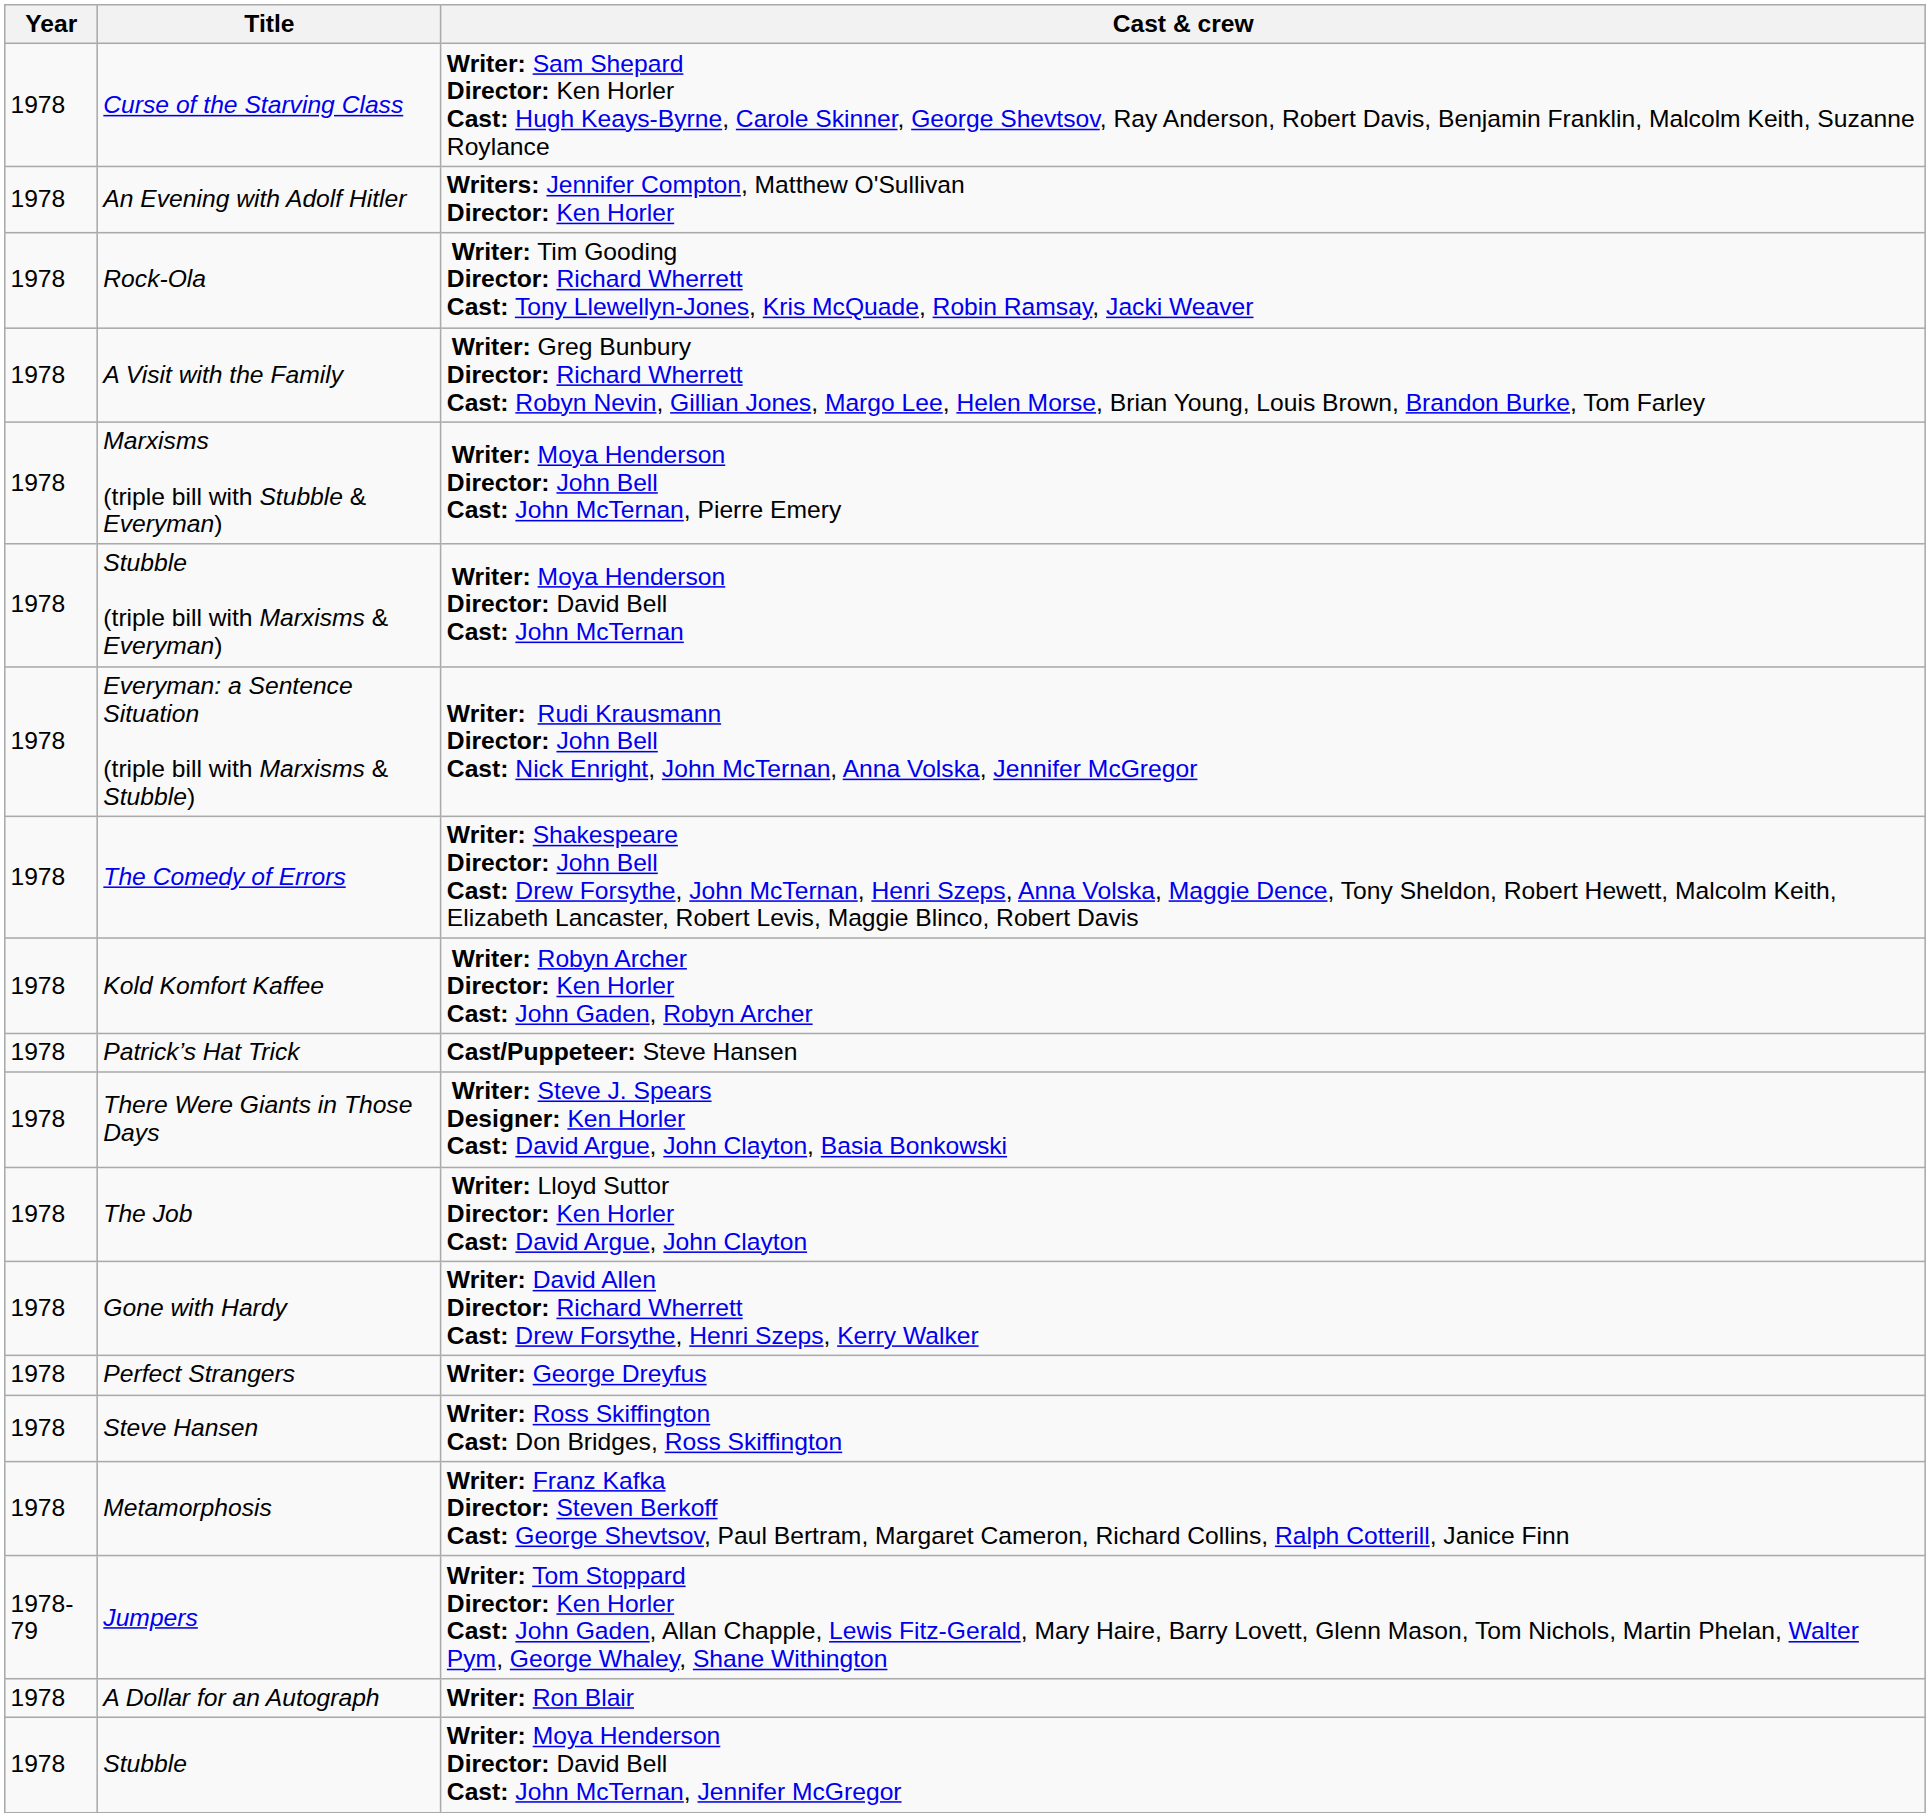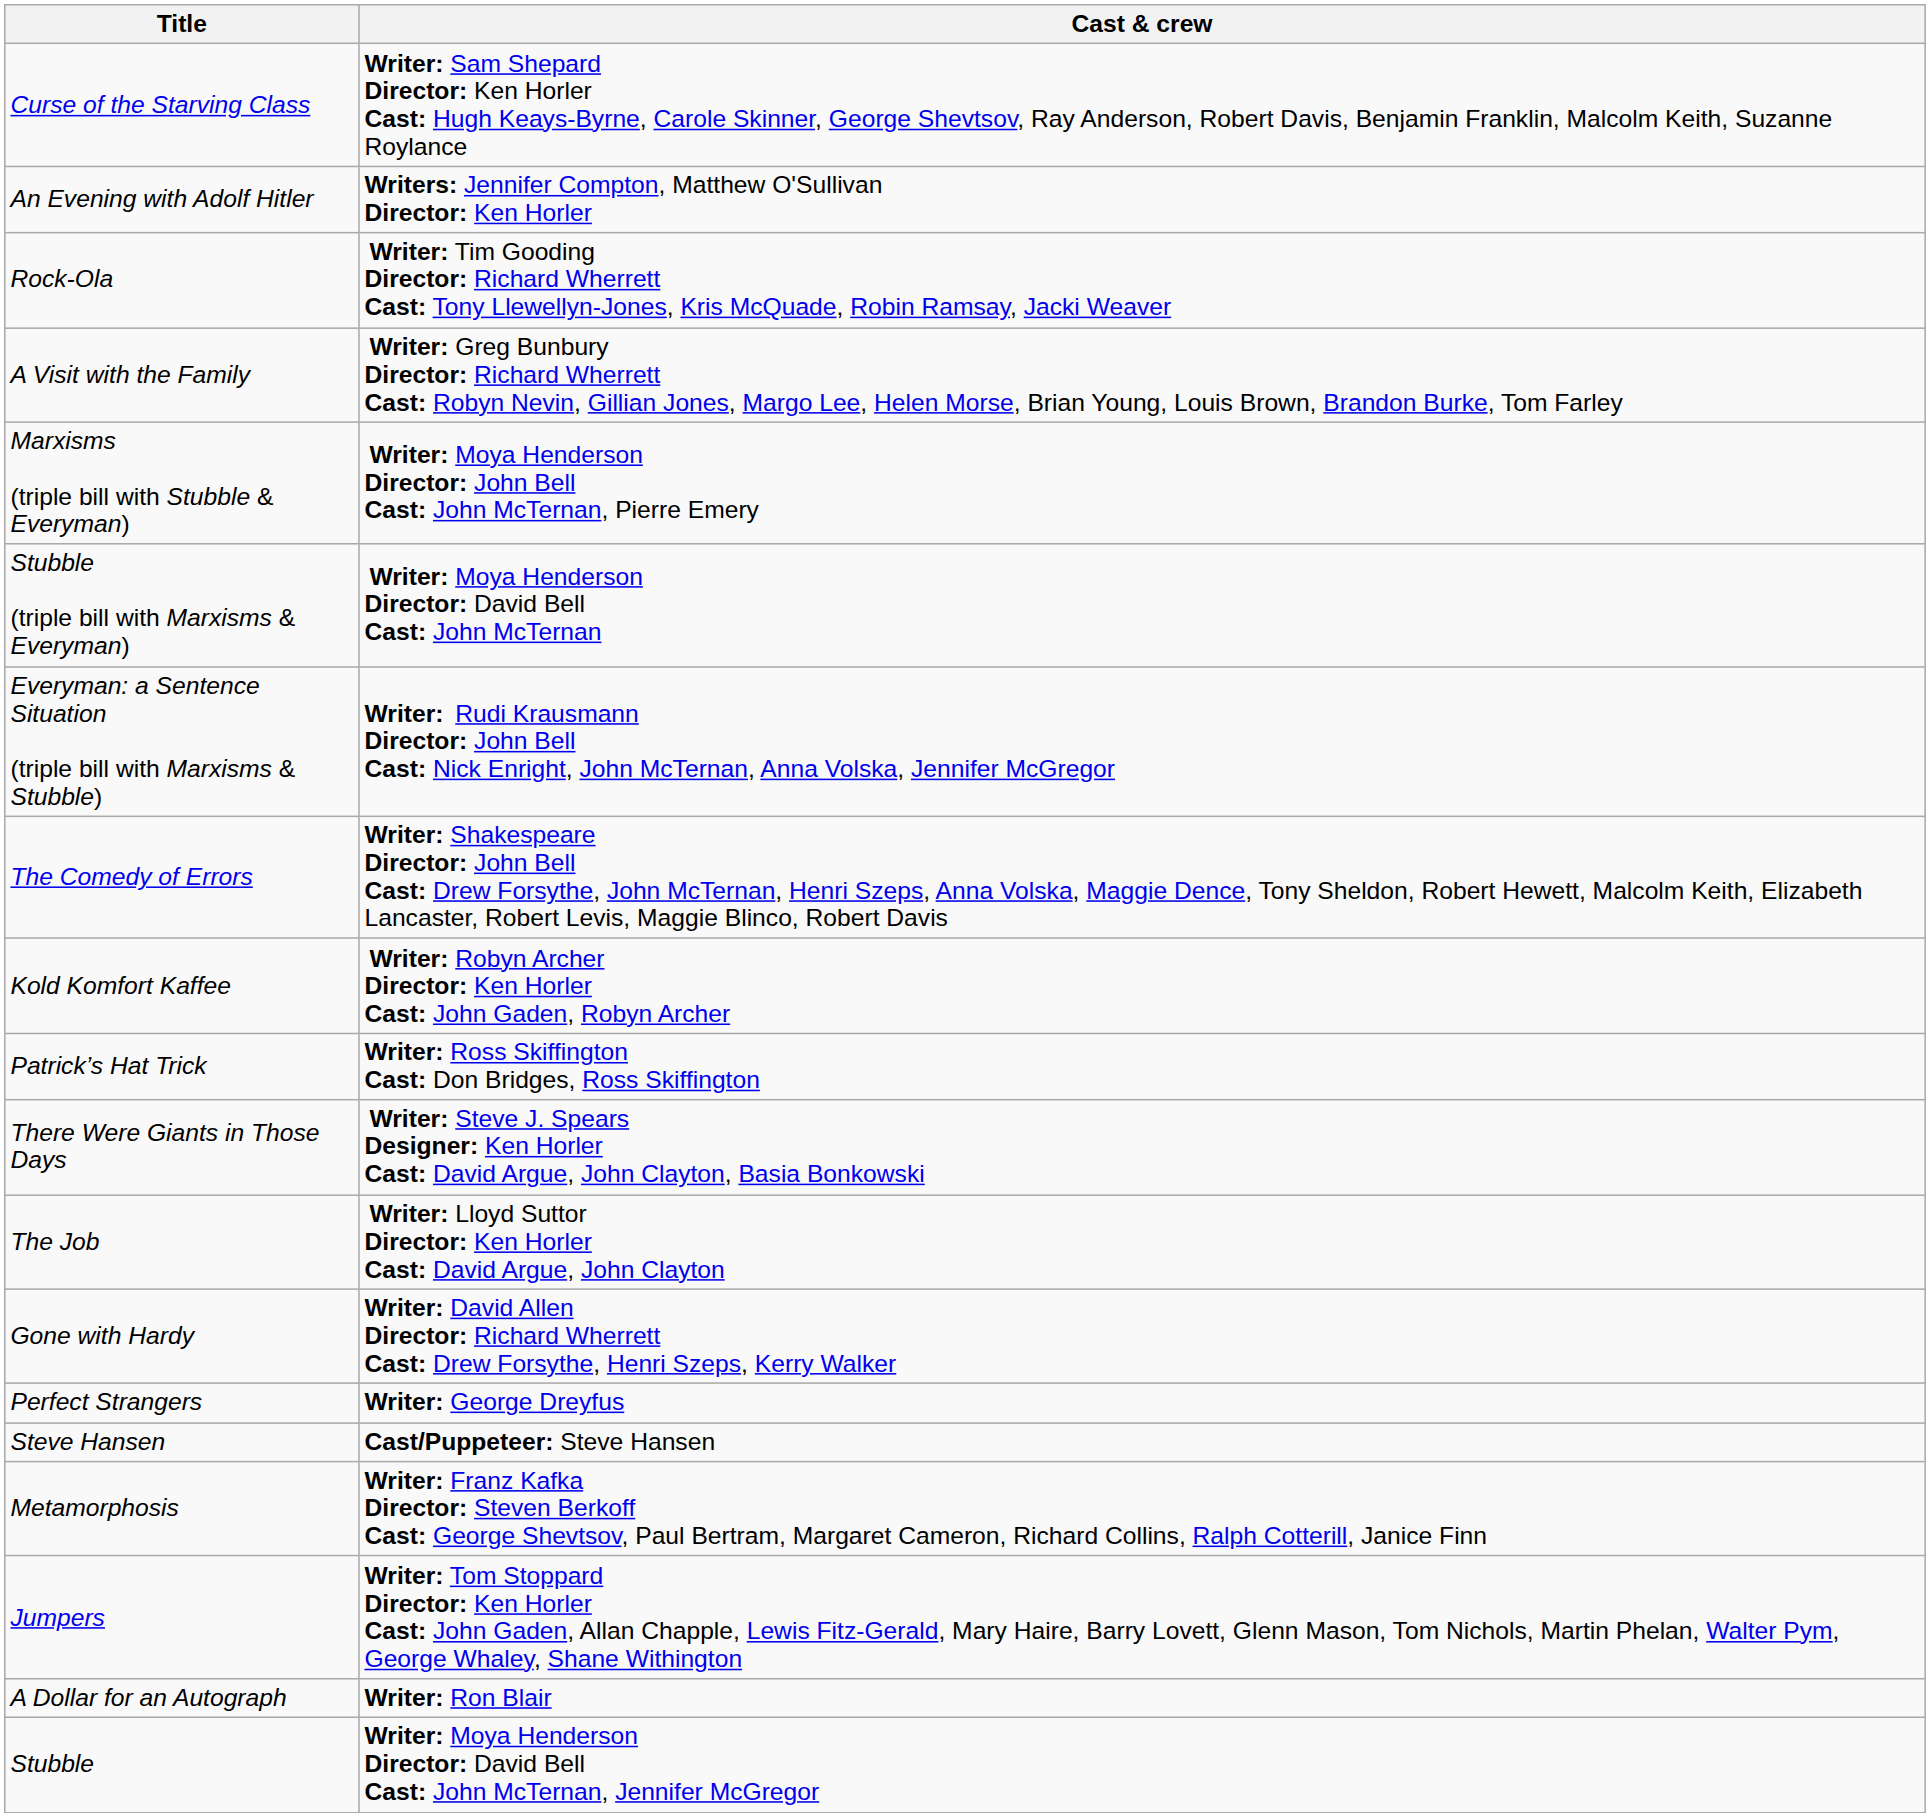 <table class="wikitable sortable">
 <tr>
-<th>Year</th>
 <th>Title</th>
 <th>Cast & crew</th>
 </tr>
 <tr>
-<td>1978</td>
 <td><em><a href='#'>Curse of the Starving Class</a></em></td>
 <td><strong>Writer:</strong> <a href='#'>Sam Shepard</a><br><strong>Director:</strong> Ken Horler<br><strong>Cast:</strong> <a href='#'>Hugh Keays-Byrne</a>, <a href='#'>Carole Skinner</a>, <a href='#'>George Shevtsov</a>, Ray Anderson, Robert Davis, Benjamin Franklin, Malcolm Keith, Suzanne Roylance</td>
 </tr>
 <tr>
-<td>1978</td>
 <td><em>An Evening with Adolf Hitler</em></td>
 <td><strong>Writers:</strong> <a href='#'>Jennifer Compton</a>, Matthew O'Sullivan<br><strong>Director:</strong> <a href='#'>Ken Horler</a></td>
 </tr>
 <tr>
-<td>1978</td>
 <td><em>Rock-Ola</em></td>
 <td> <strong>Writer:</strong> Tim Gooding<br><strong>Director:</strong> <a href='#'>Richard Wherrett</a><br><strong>Cast:</strong> <a href='#'>Tony Llewellyn-Jones</a>, <a href='#'>Kris McQuade</a>, <a href='#'>Robin Ramsay</a>, <a href='#'>Jacki Weaver</a></td>
 </tr>
 <tr>
-<td>1978</td>
 <td><em>A Visit with the Family</em> </td>
 <td> <strong>Writer:</strong> Greg Bunbury<br><strong>Director:</strong> <a href='#'>Richard Wherrett</a><br><strong>Cast:</strong> <a href='#'>Robyn Nevin</a>, <a href='#'>Gillian Jones</a>, <a href='#'>Margo Lee</a>, <a href='#'>Helen Morse</a>, Brian Young, Louis Brown, <a href='#'>Brandon Burke</a>, Tom Farley</td>
 </tr>
 <tr>
-<td>1978</td>
 <td><em>Marxisms </em><br><br>(triple bill with <em>Stubble</em> & <em>Everyman</em>)</td>
 <td> <strong>Writer:</strong> <a href='#'>Moya Henderson</a><br><strong>Director:</strong> <a href='#'>John Bell</a><br><strong>Cast:</strong> <a href='#'>John McTernan</a>, Pierre Emery</td>
 </tr>
 <tr>
-<td>1978</td>
 <td><em>Stubble</em><br><br>(triple bill with <em>Marxisms</em> & <em>Everyman</em>)</td>
 <td> <strong>Writer:</strong> <a href='#'>Moya Henderson</a><br><strong>Director:</strong> David Bell<br><strong>Cast:</strong> <a href='#'>John McTernan</a></td>
 </tr>
 <tr>
-<td>1978</td>
 <td><em>Everyman: a Sentence Situation</em><br><br>(triple bill with <em>Marxisms </em> & <em>Stubble</em>)</td>
 <td><strong>Writer:</strong>  <a href='#'>Rudi Krausmann</a><br><strong>Director:</strong> <a href='#'>John Bell</a><br><strong>Cast:</strong> <a href='#'>Nick Enright</a>, <a href='#'>John McTernan</a>, <a href='#'>Anna Volska</a>, <a href='#'>Jennifer McGregor</a></td>
 </tr>
 <tr>
-<td>1978</td>
 <td><em><a href='#'>The Comedy of Errors</a></em></td>
 <td><strong>Writer:</strong> <a href='#'>Shakespeare</a><br><strong>Director:</strong> <a href='#'>John Bell</a><br><strong>Cast:</strong> <a href='#'>Drew Forsythe</a>, <a href='#'>John McTernan</a>, <a href='#'>Henri Szeps</a>, <a href='#'>Anna Volska</a>, <a href='#'>Maggie Dence</a>, Tony Sheldon, Robert Hewett, Malcolm Keith, Elizabeth Lancaster, Robert Levis, Maggie Blinco, Robert Davis</td>
 </tr>
 <tr>
-<td>1978</td>
 <td><em>Kold Komfort Kaffee</em></td>
 <td> <strong>Writer:</strong> <a href='#'>Robyn Archer</a><br><strong>Director:</strong> <a href='#'>Ken Horler</a><br><strong>Cast:</strong> <a href='#'>John Gaden</a>, <a href='#'>Robyn Archer</a></td>
 </tr>
 <tr>
-<td>1978</td>
 <td><em>Patrick’s Hat Trick</em></td>
-<td><strong>Cast/Puppeteer:</strong> Steve Hansen</td>
+<td><strong>Writer:</strong> <a href='#'>Ross Skiffington</a><br><strong>Cast:</strong> Don Bridges, <a href='#'>Ross Skiffington</a></td>
 </tr>
 <tr>
-<td>1978</td>
 <td><em>There Were Giants in Those Days</em> </td>
 <td> <strong>Writer:</strong> <a href='#'>Steve J. Spears</a><br><strong>Designer:</strong> <a href='#'>Ken Horler</a><br><strong>Cast:</strong> <a href='#'>David Argue</a>, <a href='#'>John Clayton</a>, <a href='#'>Basia Bonkowski</a></td>
 </tr>
 <tr>
-<td>1978</td>
 <td><em>The Job</em> </td>
 <td> <strong>Writer:</strong> Lloyd Suttor<br><strong>Director:</strong> <a href='#'>Ken Horler</a><br><strong>Cast:</strong> <a href='#'>David Argue</a>, <a href='#'>John Clayton</a></td>
 </tr>
 <tr>
-<td>1978</td>
 <td><em>Gone with Hardy</em></td>
 <td><strong>Writer:</strong> <a href='#'>David Allen</a><br><strong>Director:</strong> <a href='#'>Richard Wherrett</a><br><strong>Cast:</strong> <a href='#'>Drew Forsythe</a>, <a href='#'>Henri Szeps</a>, <a href='#'>Kerry Walker</a></td>
 </tr>
 <tr>
-<td>1978</td>
 <td><em>Perfect Strangers </em></td>
 <td><strong>Writer:</strong> <a href='#'>George Dreyfus</a></td>
 </tr>
 <tr>
-<td>1978</td>
 <td><em>Steve Hansen</em></td>
-<td><strong>Writer:</strong> <a href='#'>Ross Skiffington</a><br><strong>Cast:</strong> Don Bridges, <a href='#'>Ross Skiffington</a></td>
+<td><strong>Cast/Puppeteer:</strong> Steve Hansen</td>
 </tr>
 <tr>
-<td>1978</td>
 <td><em>Metamorphosis</em></td>
 <td><strong>Writer:</strong> <a href='#'>Franz Kafka</a><br><strong>Director:</strong> <a href='#'>Steven Berkoff</a><br><strong>Cast:</strong> <a href='#'>George Shevtsov</a>, Paul Bertram, Margaret Cameron, Richard Collins, <a href='#'>Ralph Cotterill</a>, Janice Finn</td>
 </tr>
 <tr>
-<td>1978-79</td>
 <td><em><a href='#'>Jumpers</a></em></td>
 <td><strong>Writer:</strong> <a href='#'>Tom Stoppard</a><br><strong>Director:</strong> <a href='#'>Ken Horler</a><br><strong>Cast:</strong> <a href='#'>John Gaden</a>, Allan Chapple, <a href='#'>Lewis Fitz-Gerald</a>, Mary Haire, Barry Lovett, Glenn Mason, Tom Nichols, Martin Phelan, <a href='#'>Walter Pym</a>, <a href='#'>George Whaley</a>, <a href='#'>Shane Withington</a></td>
 </tr>
 <tr>
-<td>1978</td>
 <td><em>A Dollar for an Autograph</em></td>
 <td><strong>Writer:</strong> <a href='#'>Ron Blair</a></td>
 </tr>
 <tr>
-<td>1978</td>
 <td><em>Stubble</em></td>
 <td><strong>Writer:</strong> <a href='#'>Moya Henderson</a><br><strong>Director:</strong> David Bell<br><strong>Cast:</strong> <a href='#'>John McTernan</a>, <a href='#'>Jennifer McGregor</a></td>
 </tr>
 </table>
